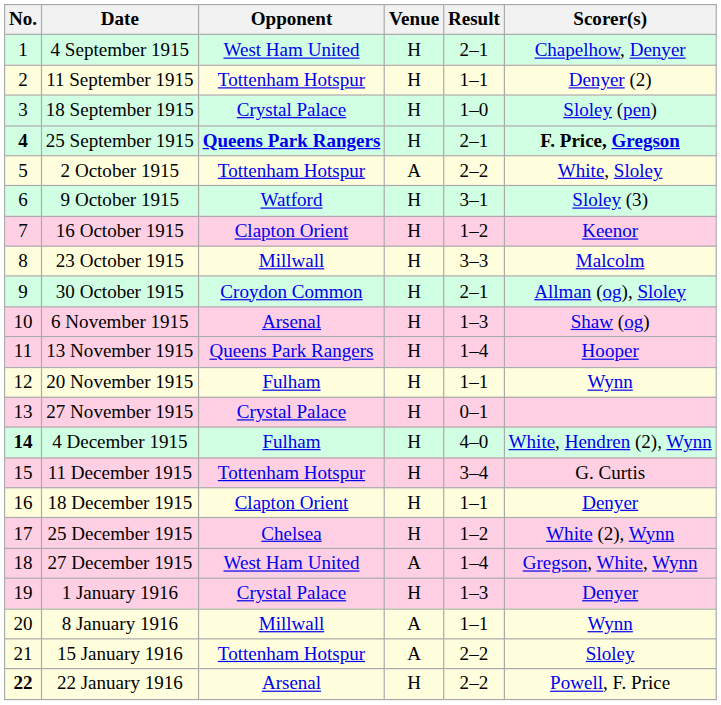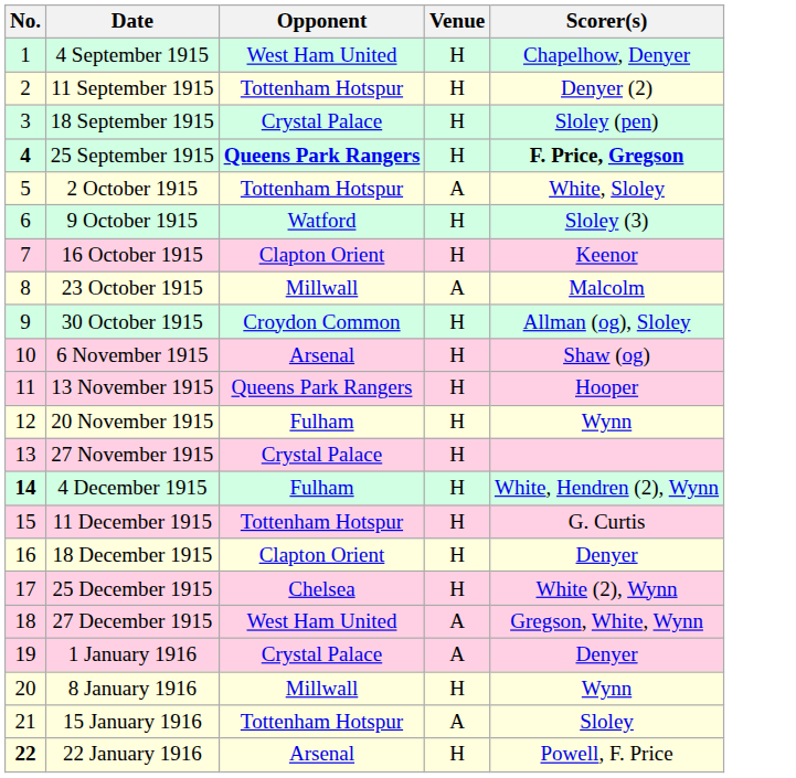 <table class="wikitable sortable" style="text-align:center;">
 <tr>
 <th>No.</th>
 <th>Date</th>
 <th>Opponent</th>
 <th>Venue</th>
-<th>Result</th>
 <th>Scorer(s)</th>
 </tr>
 <tr style="background:#d0ffe3;">
 <td>1</td>
 <td>4 September 1915</td>
 <td><a href='#'>West Ham United</a></td>
 <td>H</td>
-<td>2–1</td>
 <td><a href='#'>Chapelhow</a>, <a href='#'>Denyer</a></td>
 </tr>
 <tr style="background:#ffd;">
 <td>2</td>
 <td>11 September 1915</td>
 <td><a href='#'>Tottenham Hotspur</a></td>
 <td>H</td>
-<td>1–1</td>
 <td><a href='#'>Denyer</a> (2)</td>
 </tr>
 <tr style="background:#d0ffe3;">
 <td>3</td>
 <td>18 September 1915</td>
 <td><a href='#'>Crystal Palace</a></td>
 <td>H</td>
-<td>1–0</td>
 <td><a href='#'>Sloley</a> (<a href='#'>pen</a>)</td>
 </tr>
 <tr style="background:#d0ffe3;">
 <td><strong>4</strong></td>
 <td>25 September 1915</td>
 <td><strong><a href='#'>Queens Park Rangers</a></strong></td>
 <td>H</td>
-<td>2–1</td>
 <td><strong>F. Price, <a href='#'>Gregson</a></strong></td>
 </tr>
 <tr style="background:#ffd;">
 <td>5</td>
 <td>2 October 1915</td>
 <td><a href='#'>Tottenham Hotspur</a></td>
 <td>A</td>
-<td>2–2</td>
 <td><a href='#'>White</a>, <a href='#'>Sloley</a></td>
 </tr>
 <tr style="background:#d0ffe3;">
 <td>6</td>
 <td>9 October 1915</td>
 <td><a href='#'>Watford</a></td>
 <td>H</td>
-<td>3–1</td>
 <td><a href='#'>Sloley</a> (3)</td>
 </tr>
 <tr style="background:#ffd0e3;">
 <td>7</td>
 <td>16 October 1915</td>
 <td><a href='#'>Clapton Orient</a></td>
 <td>H</td>
-<td>1–2</td>
 <td><a href='#'>Keenor</a></td>
 </tr>
 <tr style="background:#ffd;">
 <td>8</td>
 <td>23 October 1915</td>
 <td><a href='#'>Millwall</a></td>
-<td>H</td>
-<td>3–3</td>
+<td>A</td>
 <td><a href='#'>Malcolm</a></td>
 </tr>
 <tr style="background:#d0ffe3;">
 <td>9</td>
 <td>30 October 1915</td>
 <td><a href='#'>Croydon Common</a></td>
 <td>H</td>
-<td>2–1</td>
 <td><a href='#'>Allman</a> (<a href='#'>og</a>), <a href='#'>Sloley</a></td>
 </tr>
 <tr style="background:#ffd0e3;">
 <td>10</td>
 <td>6 November 1915</td>
 <td><a href='#'>Arsenal</a></td>
 <td>H</td>
-<td>1–3</td>
 <td><a href='#'>Shaw</a> (<a href='#'>og</a>)</td>
 </tr>
 <tr style="background:#ffd0e3;">
 <td>11</td>
 <td>13 November 1915</td>
 <td><a href='#'>Queens Park Rangers</a></td>
 <td>H</td>
-<td>1–4</td>
 <td><a href='#'>Hooper</a></td>
 </tr>
 <tr style="background:#ffd;">
 <td>12</td>
 <td>20 November 1915</td>
 <td><a href='#'>Fulham</a></td>
 <td>H</td>
-<td>1–1</td>
 <td><a href='#'>Wynn</a></td>
 </tr>
 <tr style="background:#ffd0e3;">
 <td>13</td>
 <td>27 November 1915</td>
 <td><a href='#'>Crystal Palace</a></td>
 <td>H</td>
-<td>0–1</td>
 <td></td>
 </tr>
 <tr style="background:#d0ffe3;">
 <td><strong>14</strong></td>
 <td>4 December 1915</td>
 <td><a href='#'>Fulham</a></td>
 <td>H</td>
-<td>4–0</td>
 <td><a href='#'>White</a>, <a href='#'>Hendren</a> (2), <a href='#'>Wynn</a></td>
 </tr>
 <tr style="background:#ffd0e3;">
 <td>15</td>
 <td>11 December 1915</td>
 <td><a href='#'>Tottenham Hotspur</a></td>
 <td>H</td>
-<td>3–4</td>
 <td>G. Curtis</td>
 </tr>
 <tr style="background:#ffd;">
 <td>16</td>
 <td>18 December 1915</td>
 <td><a href='#'>Clapton Orient</a></td>
 <td>H</td>
-<td>1–1</td>
 <td><a href='#'>Denyer</a></td>
 </tr>
 <tr style="background:#ffd0e3;">
 <td>17</td>
 <td>25 December 1915</td>
 <td><a href='#'>Chelsea</a></td>
 <td>H</td>
-<td>1–2</td>
 <td><a href='#'>White</a> (2), <a href='#'>Wynn</a></td>
 </tr>
 <tr style="background:#ffd0e3;">
 <td>18</td>
 <td>27 December 1915</td>
 <td><a href='#'>West Ham United</a></td>
 <td>A</td>
-<td>1–4</td>
 <td><a href='#'>Gregson</a>, <a href='#'>White</a>, <a href='#'>Wynn</a></td>
 </tr>
 <tr style="background:#ffd0e3;">
 <td>19</td>
 <td>1 January 1916</td>
 <td><a href='#'>Crystal Palace</a></td>
-<td>H</td>
-<td>1–3</td>
+<td>A</td>
 <td><a href='#'>Denyer</a></td>
 </tr>
 <tr style="background:#ffd;">
 <td>20</td>
 <td>8 January 1916</td>
 <td><a href='#'>Millwall</a></td>
-<td>A</td>
-<td>1–1</td>
+<td>H</td>
 <td><a href='#'>Wynn</a></td>
 </tr>
 <tr style="background:#ffd;">
 <td>21</td>
 <td>15 January 1916</td>
 <td><a href='#'>Tottenham Hotspur</a></td>
 <td>A</td>
-<td>2–2</td>
 <td><a href='#'>Sloley</a></td>
 </tr>
 <tr style="background:#ffd;">
 <td><strong>22</strong></td>
 <td>22 January 1916</td>
 <td><a href='#'>Arsenal</a></td>
 <td>H</td>
-<td>2–2</td>
 <td><a href='#'>Powell</a>, F. Price</td>
 </tr>
 </table>
